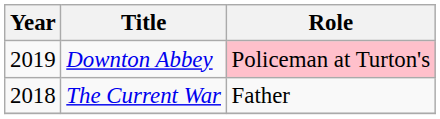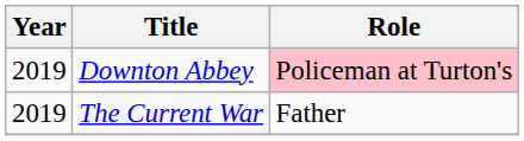 <table class="wikitable">
 <tr>
 <th>Year</th>
 <th>Title</th>
 <th>Role</th>
 </tr>
 <tr>
 <td>2019</td>
 <td><em><a href='#'>Downton Abbey</a></em></td>
 <td style="background: pink;">Policeman at Turton's</td>
 </tr>
 <tr>
-<td>2018</td>
+<td>2019</td>
 <td><em><a href='#'>The Current War</a></em></td>
 <td>Father</td>
 </tr>
 <tr>
 </tr>
 </table>
